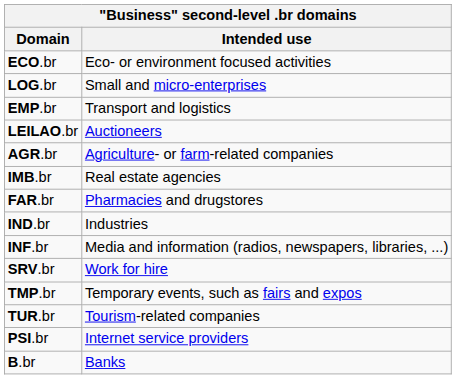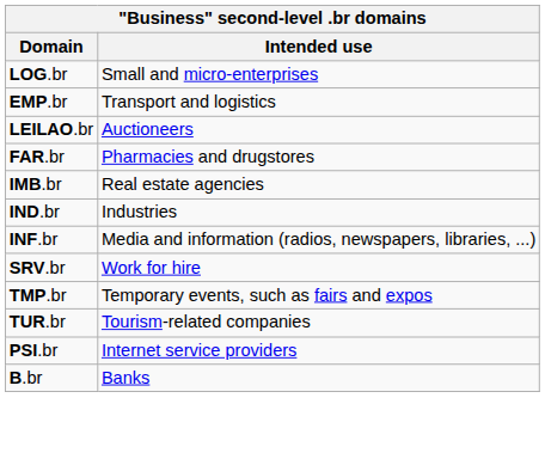 <table class="wikitable mw-collapsible" border="1">
 <tr>
 <th colspan="2">"Business" second-level .br domains</th>
 </tr>
 <tr>
 <th>Domain</th>
 <th>Intended use</th>
-</tr>
-<tr>
-<td><strong>ECO</strong>.br</td>
-<td>Eco- or environment focused activities</td>
 </tr>
 <tr>
 <td><strong>LOG</strong>.br</td>
 <td>Small and <a href='#'>micro-enterprises</a></td>
 </tr>
 <tr>
 <td><strong>EMP</strong>.br</td>
 <td>Transport and logistics</td>
 </tr>
 <tr>
 <td><strong>LEILAO</strong>.br</td>
 <td><a href='#'>Auctioneers</a></td>
 </tr>
 <tr>
-<td><strong>AGR</strong>.br</td>
-<td><a href='#'>Agriculture</a>- or <a href='#'>farm</a>-related companies</td>
+<td><strong>FAR</strong>.br</td>
+<td><a href='#'>Pharmacies</a> and drugstores</td>
 </tr>
 <tr>
 <td><strong>IMB</strong>.br</td>
 <td>Real estate agencies</td>
-</tr>
-<tr>
-<td><strong>FAR</strong>.br</td>
-<td><a href='#'>Pharmacies</a> and drugstores</td>
 </tr>
 <tr>
 <td><strong>IND</strong>.br</td>
 <td>Industries</td>
 </tr>
 <tr>
 <td><strong>INF</strong>.br</td>
 <td>Media and information (radios, newspapers, libraries, ...)</td>
 </tr>
 <tr>
 <td><strong>SRV</strong>.br</td>
 <td><a href='#'>Work for hire</a></td>
 </tr>
 <tr>
 <td><strong>TMP</strong>.br</td>
 <td>Temporary events, such as <a href='#'>fairs</a> and <a href='#'>expos</a></td>
 </tr>
 <tr>
 <td><strong>TUR</strong>.br</td>
 <td><a href='#'>Tourism</a>-related companies</td>
 </tr>
 <tr>
 <td><strong>PSI</strong>.br</td>
 <td><a href='#'>Internet service providers</a></td>
 </tr>
 <tr>
 <td><strong>B</strong>.br</td>
 <td><a href='#'>Banks</a></td>
 </tr>
 </table>
